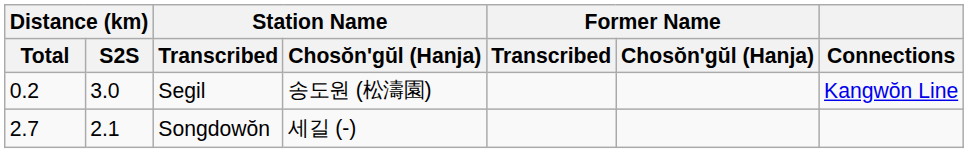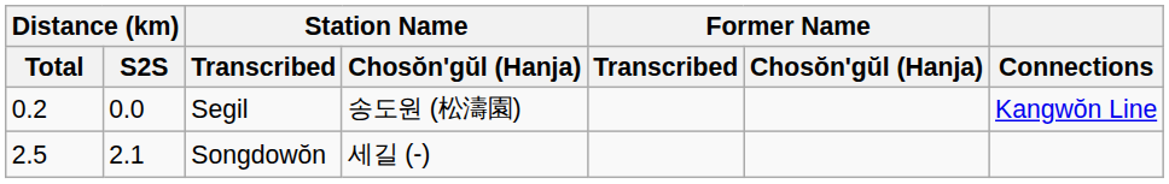 <table class="wikitable" style="font-size:90%;">
 <tr>
 <th colspan="2">Distance (km)</th>
 <th colspan="2">Station Name</th>
 <th colspan="2">Former Name</th>
 <th></th>
 </tr>
 <tr>
 <th>Total</th>
 <th>S2S</th>
 <th>Transcribed</th>
 <th>Chosŏn'gŭl (Hanja)</th>
 <th>Transcribed</th>
 <th>Chosŏn'gŭl (Hanja)</th>
 <th>Connections</th>
 </tr>
 <tr>
 <td>0.2</td>
-<td>3.0</td>
+<td>0.0</td>
 <td>Segil</td>
 <td>송도원 (松濤園)</td>
 <td></td>
 <td></td>
 <td><a href='#'>Kangwŏn Line</a></td>
 </tr>
 <tr>
-<td>2.7</td>
+<td>2.5</td>
 <td>2.1</td>
 <td>Songdowŏn</td>
 <td>세길 (-)</td>
 <td></td>
 <td></td>
 <td></td>
 </tr>
 </table>
